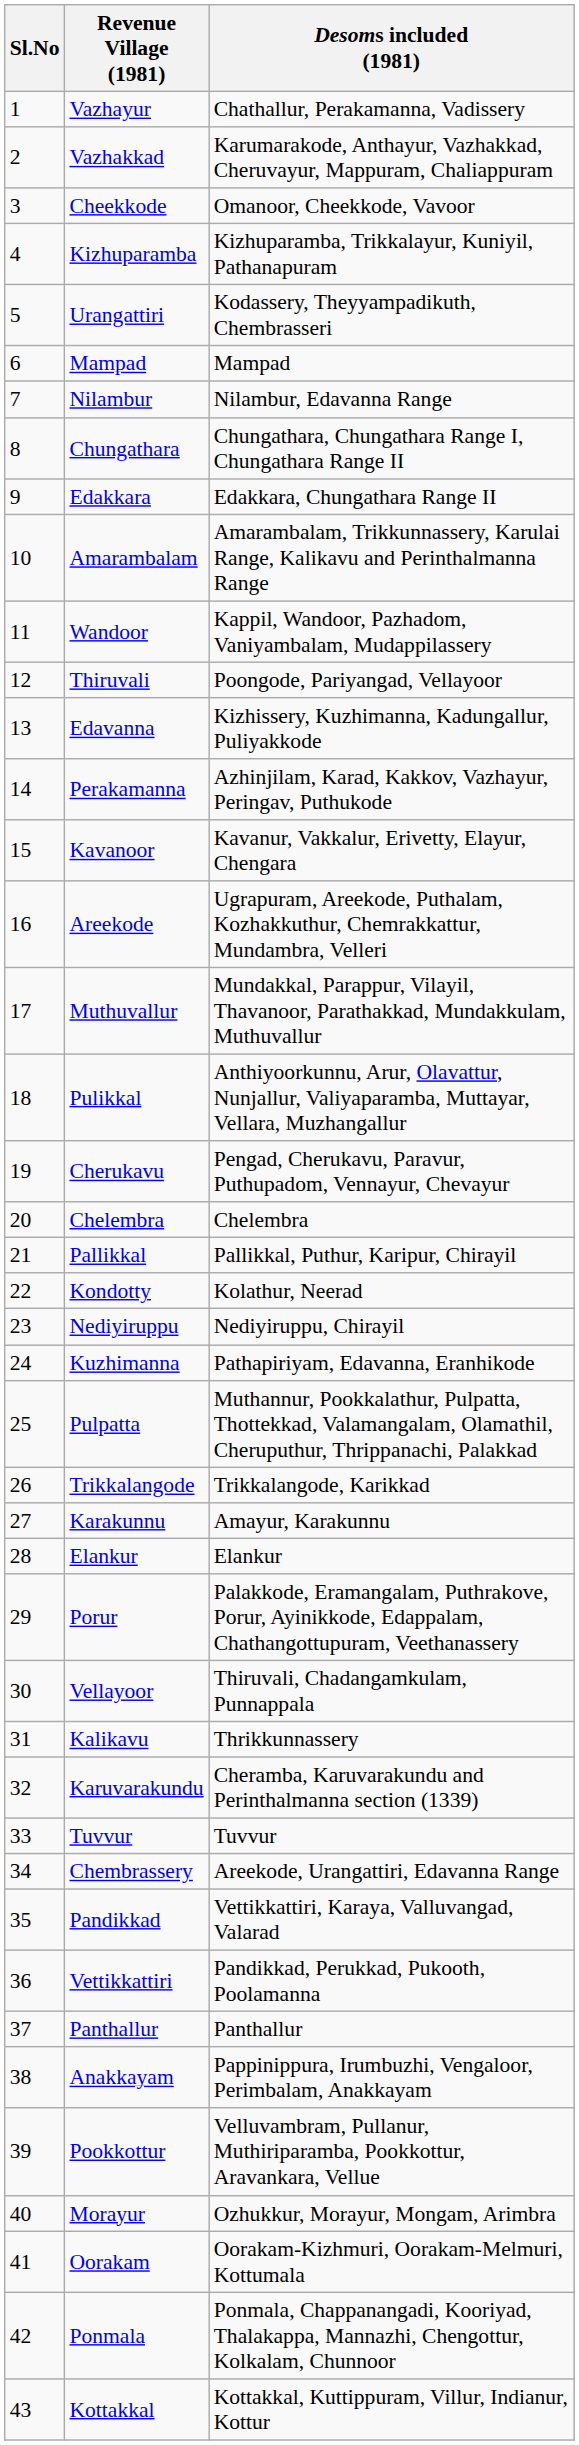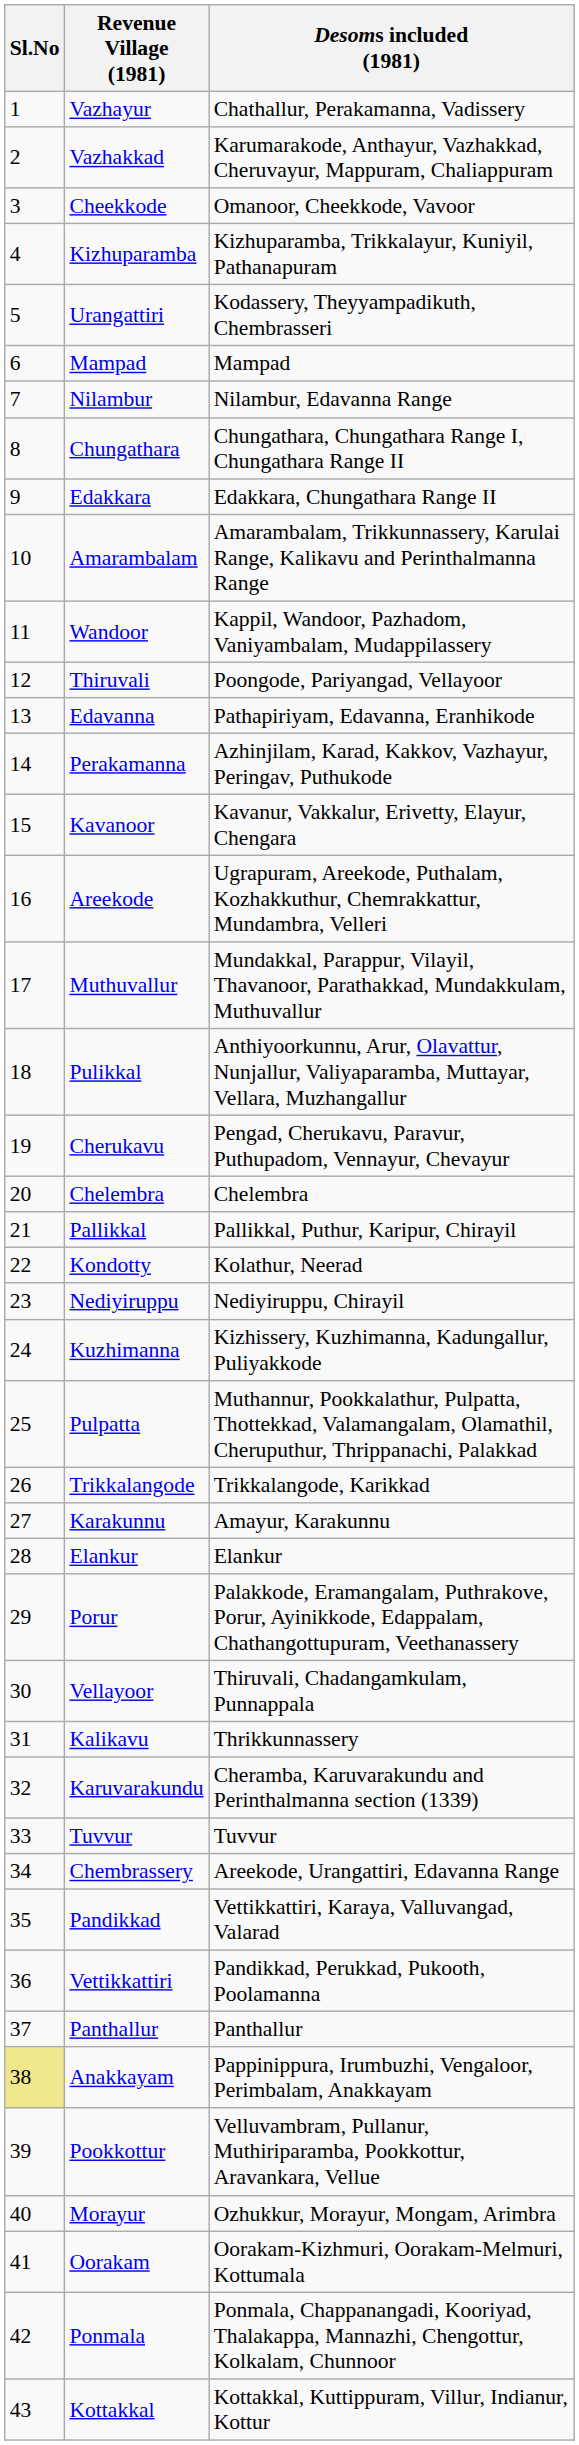 <table class="wikitable sortable" style="font-size:95%;">
 <tr>
 <th width="20px">Sl.No</th>
 <th width="75px">Revenue Village<br>(1981)</th>
 <th width="250px"><em>Desom</em>s included<br>(1981)</th>
 </tr>
 <tr>
 <td>1</td>
 <td><a href='#'>Vazhayur</a></td>
 <td>Chathallur, Perakamanna, Vadissery</td>
 </tr>
 <tr>
 <td>2</td>
 <td><a href='#'>Vazhakkad</a></td>
 <td>Karumarakode, Anthayur, Vazhakkad, Cheruvayur, Mappuram, Chaliappuram</td>
 </tr>
 <tr>
 <td>3</td>
 <td><a href='#'>Cheekkode</a></td>
 <td>Omanoor, Cheekkode, Vavoor</td>
 </tr>
 <tr>
 <td>4</td>
 <td><a href='#'>Kizhuparamba</a></td>
 <td>Kizhuparamba, Trikkalayur, Kuniyil, Pathanapuram</td>
 </tr>
 <tr>
 <td>5</td>
 <td><a href='#'>Urangattiri</a></td>
 <td>Kodassery, Theyyampadikuth, Chembrasseri</td>
 </tr>
 <tr>
 <td>6</td>
 <td><a href='#'>Mampad</a></td>
 <td>Mampad</td>
 </tr>
 <tr>
 <td>7</td>
 <td><a href='#'>Nilambur</a></td>
 <td>Nilambur, Edavanna Range</td>
 </tr>
 <tr>
 <td>8</td>
 <td><a href='#'>Chungathara</a></td>
 <td>Chungathara, Chungathara Range I, Chungathara Range II</td>
 </tr>
 <tr>
 <td>9</td>
 <td><a href='#'>Edakkara</a></td>
 <td>Edakkara, Chungathara Range II</td>
 </tr>
 <tr>
 <td>10</td>
 <td><a href='#'>Amarambalam</a></td>
 <td>Amarambalam, Trikkunnassery, Karulai Range, Kalikavu and Perinthalmanna Range</td>
 </tr>
 <tr>
 <td>11</td>
 <td><a href='#'>Wandoor</a></td>
 <td>Kappil, Wandoor, Pazhadom, Vaniyambalam, Mudappilassery</td>
 </tr>
 <tr>
 <td>12</td>
 <td><a href='#'>Thiruvali</a></td>
 <td>Poongode, Pariyangad, Vellayoor</td>
 </tr>
 <tr>
 <td>13</td>
 <td><a href='#'>Edavanna</a></td>
-<td>Kizhissery, Kuzhimanna, Kadungallur, Puliyakkode</td>
+<td>Pathapiriyam, Edavanna, Eranhikode</td>
 </tr>
 <tr>
 <td>14</td>
 <td><a href='#'>Perakamanna</a></td>
 <td>Azhinjilam, Karad, Kakkov, Vazhayur, Peringav, Puthukode</td>
 </tr>
 <tr>
 <td>15</td>
 <td><a href='#'>Kavanoor</a></td>
 <td>Kavanur, Vakkalur, Erivetty, Elayur, Chengara</td>
 </tr>
 <tr>
 <td>16</td>
 <td><a href='#'>Areekode</a></td>
 <td>Ugrapuram, Areekode, Puthalam, Kozhakkuthur, Chemrakkattur, Mundambra, Velleri</td>
 </tr>
 <tr>
 <td>17</td>
 <td><a href='#'>Muthuvallur</a></td>
 <td>Mundakkal, Parappur, Vilayil, Thavanoor, Parathakkad, Mundakkulam, Muthuvallur</td>
 </tr>
 <tr>
 <td>18</td>
 <td><a href='#'>Pulikkal</a></td>
 <td>Anthiyoorkunnu, Arur, <a href='#'>Olavattur</a>, Nunjallur, Valiyaparamba, Muttayar, Vellara, Muzhangallur</td>
 </tr>
 <tr>
 <td>19</td>
 <td><a href='#'>Cherukavu</a></td>
 <td>Pengad, Cherukavu, Paravur, Puthupadom, Vennayur, Chevayur</td>
 </tr>
 <tr>
 <td>20</td>
 <td><a href='#'>Chelembra</a></td>
 <td>Chelembra</td>
 </tr>
 <tr>
 <td>21</td>
 <td><a href='#'>Pallikkal</a></td>
 <td>Pallikkal, Puthur, Karipur, Chirayil</td>
 </tr>
 <tr>
 <td>22</td>
 <td><a href='#'>Kondotty</a></td>
 <td>Kolathur, Neerad</td>
 </tr>
 <tr>
 <td>23</td>
 <td><a href='#'>Nediyiruppu</a></td>
 <td>Nediyiruppu, Chirayil</td>
 </tr>
 <tr>
 <td>24</td>
 <td><a href='#'>Kuzhimanna</a></td>
-<td>Pathapiriyam, Edavanna, Eranhikode</td>
+<td>Kizhissery, Kuzhimanna, Kadungallur, Puliyakkode</td>
 </tr>
 <tr>
 <td>25</td>
 <td><a href='#'>Pulpatta</a></td>
 <td>Muthannur, Pookkalathur, Pulpatta, Thottekkad, Valamangalam, Olamathil, Cheruputhur, Thrippanachi, Palakkad</td>
 </tr>
 <tr>
 <td>26</td>
 <td><a href='#'>Trikkalangode</a></td>
 <td>Trikkalangode, Karikkad</td>
 </tr>
 <tr>
 <td>27</td>
 <td><a href='#'>Karakunnu</a></td>
 <td>Amayur, Karakunnu</td>
 </tr>
 <tr>
 <td>28</td>
 <td><a href='#'>Elankur</a></td>
 <td>Elankur</td>
 </tr>
 <tr>
 <td>29</td>
 <td><a href='#'>Porur</a></td>
 <td>Palakkode, Eramangalam, Puthrakove, Porur, Ayinikkode, Edappalam, Chathangottupuram, Veethanassery</td>
 </tr>
 <tr>
 <td>30</td>
 <td><a href='#'>Vellayoor</a></td>
 <td>Thiruvali, Chadangamkulam, Punnappala</td>
 </tr>
 <tr>
 <td>31</td>
 <td><a href='#'>Kalikavu</a></td>
 <td>Thrikkunnassery</td>
 </tr>
 <tr>
 <td>32</td>
 <td><a href='#'>Karuvarakundu</a></td>
 <td>Cheramba, Karuvarakundu and Perinthalmanna section (1339)</td>
 </tr>
 <tr>
 <td>33</td>
 <td><a href='#'>Tuvvur</a></td>
 <td>Tuvvur</td>
 </tr>
 <tr>
 <td>34</td>
 <td><a href='#'>Chembrassery</a></td>
 <td>Areekode, Urangattiri, Edavanna Range</td>
 </tr>
 <tr>
 <td>35</td>
 <td><a href='#'>Pandikkad</a></td>
 <td>Vettikkattiri, Karaya, Valluvangad, Valarad</td>
 </tr>
 <tr>
 <td>36</td>
 <td><a href='#'>Vettikkattiri</a></td>
 <td>Pandikkad, Perukkad, Pukooth, Poolamanna</td>
 </tr>
 <tr>
 <td>37</td>
 <td><a href='#'>Panthallur</a></td>
 <td>Panthallur</td>
 </tr>
 <tr>
-<td>38</td>
+<td style="background: khaki;">38</td>
 <td><a href='#'>Anakkayam</a></td>
 <td>Pappinippura, Irumbuzhi, Vengaloor, Perimbalam, Anakkayam</td>
 </tr>
 <tr>
 <td>39</td>
 <td><a href='#'>Pookkottur</a></td>
 <td>Velluvambram, Pullanur, Muthiriparamba, Pookkottur, Aravankara, Vellue</td>
 </tr>
 <tr>
 <td>40</td>
 <td><a href='#'>Morayur</a></td>
 <td>Ozhukkur, Morayur, Mongam, Arimbra</td>
 </tr>
 <tr>
 <td>41</td>
 <td><a href='#'>Oorakam</a></td>
 <td>Oorakam-Kizhmuri, Oorakam-Melmuri, Kottumala</td>
 </tr>
 <tr>
 <td>42</td>
 <td><a href='#'>Ponmala</a></td>
 <td>Ponmala, Chappanangadi, Kooriyad, Thalakappa, Mannazhi, Chengottur, Kolkalam, Chunnoor</td>
 </tr>
 <tr>
 <td>43</td>
 <td><a href='#'>Kottakkal</a></td>
 <td>Kottakkal, Kuttippuram, Villur, Indianur, Kottur</td>
 </tr>
 </table>
